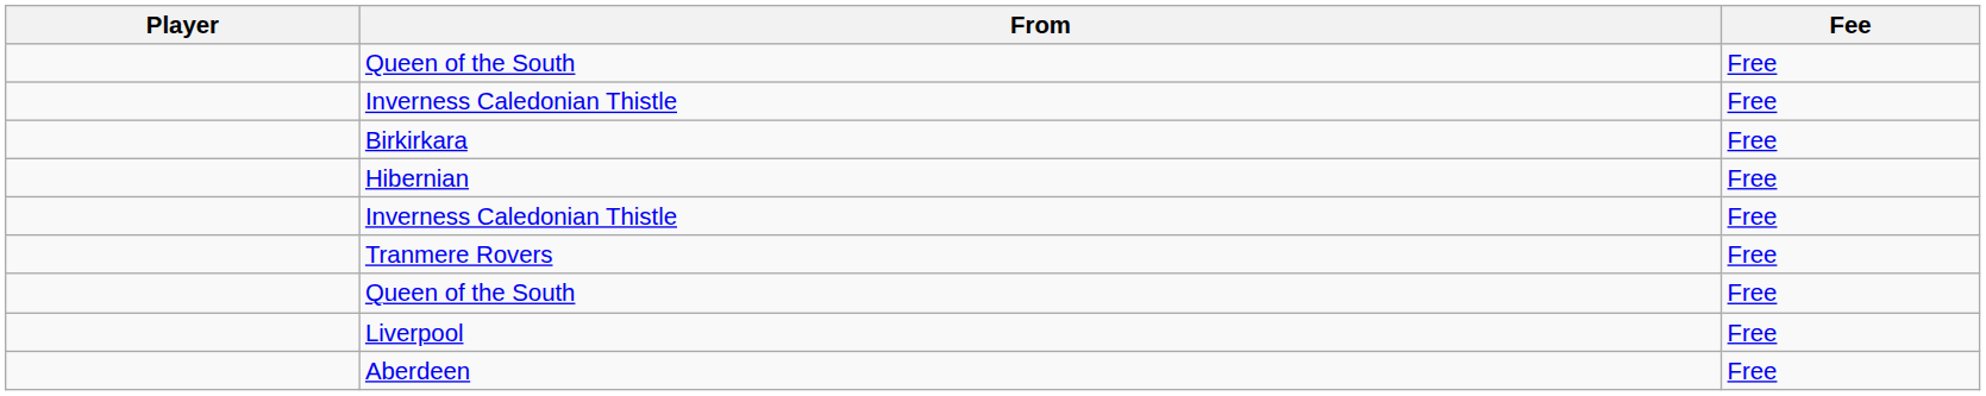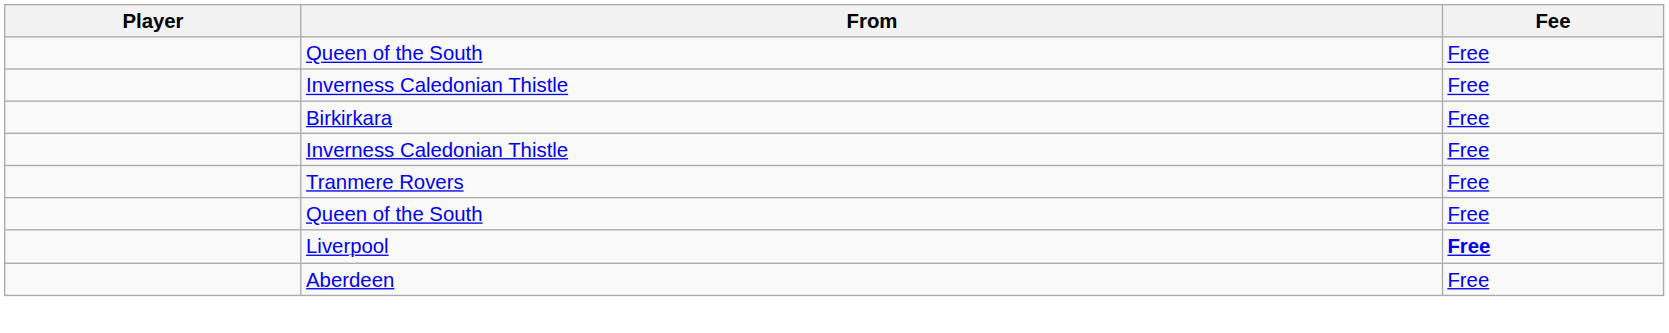 <table class="wikitable" style="text-align:center; font-size:95%;width:98%; text-align:left">
 <tr>
 <th>Player</th>
 <th>From</th>
 <th>Fee</th>
 </tr>
 <tr>
 <td> </td>
 <td> <a href='#'>Queen of the South</a></td>
 <td><a href='#'>Free</a></td>
 </tr>
 <tr>
 <td> </td>
 <td> <a href='#'>Inverness Caledonian Thistle</a></td>
 <td><a href='#'>Free</a></td>
 </tr>
 <tr>
 <td> </td>
 <td> <a href='#'>Birkirkara</a></td>
 <td><a href='#'>Free</a></td>
 </tr>
 <tr>
 <td> </td>
-<td> <a href='#'>Hibernian</a></td>
-<td><a href='#'>Free</a></td>
-</tr>
-<tr>
-<td> </td>
 <td> <a href='#'>Inverness Caledonian Thistle</a></td>
 <td><a href='#'>Free</a></td>
 </tr>
 <tr>
 <td> </td>
 <td> <a href='#'>Tranmere Rovers</a></td>
 <td><a href='#'>Free</a></td>
 </tr>
 <tr>
 <td> </td>
 <td> <a href='#'>Queen of the South</a></td>
 <td><a href='#'>Free</a></td>
 </tr>
 <tr>
 <td> </td>
 <td> <a href='#'>Liverpool</a></td>
-<td><a href='#'>Free</a></td>
+<td><strong><a href='#'>Free</a></strong></td>
 </tr>
 <tr>
 <td> </td>
 <td> <a href='#'>Aberdeen</a></td>
 <td><a href='#'>Free</a></td>
 </tr>
 </table>
